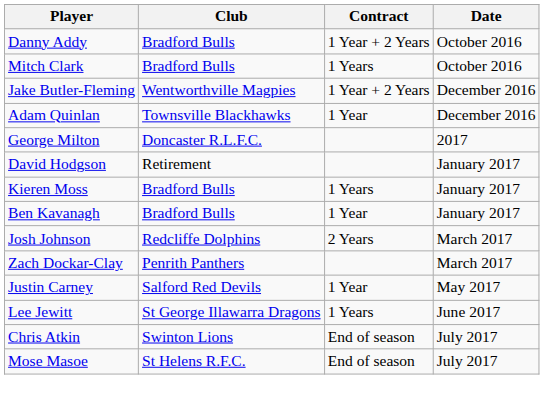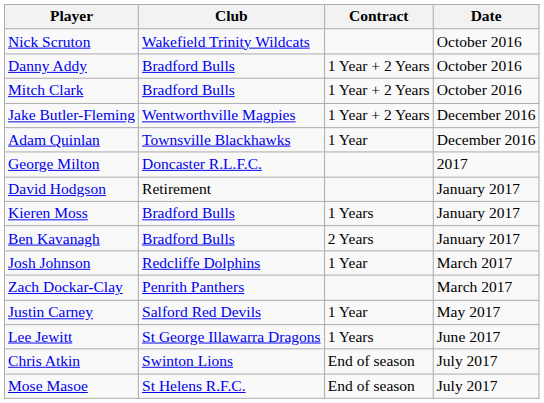 <table class="wikitable">
 <tr>
 <th>Player</th>
 <th>Club</th>
 <th>Contract</th>
 <th>Date</th>
+</tr>
+<tr>
+<td> <a href='#'>Nick Scruton</a></td>
+<td> <a href='#'>Wakefield Trinity Wildcats</a></td>
+<td></td>
+<td>October 2016</td>
 </tr>
 <tr>
 <td> <a href='#'>Danny Addy</a></td>
 <td> <a href='#'>Bradford Bulls</a></td>
 <td>1 Year + 2 Years</td>
 <td>October 2016</td>
 </tr>
 <tr>
 <td> <a href='#'>Mitch Clark</a></td>
 <td> <a href='#'>Bradford Bulls</a></td>
-<td>1  Years</td>
+<td>1 Year + 2 Years</td>
 <td>October 2016</td>
 </tr>
 <tr>
 <td> <a href='#'>Jake Butler-Fleming</a></td>
 <td><a href='#'>Wentworthville Magpies</a></td>
 <td>1 Year + 2 Years</td>
 <td>December 2016</td>
 </tr>
 <tr>
 <td> <a href='#'>Adam Quinlan</a></td>
 <td><a href='#'>Townsville Blackhawks</a></td>
 <td>1 Year</td>
 <td>December 2016</td>
 </tr>
 <tr>
 <td> <a href='#'>George Milton</a></td>
 <td> <a href='#'>Doncaster R.L.F.C.</a></td>
 <td></td>
 <td>2017</td>
 </tr>
 <tr>
 <td> <a href='#'>David Hodgson</a></td>
 <td>Retirement</td>
 <td></td>
 <td>January 2017</td>
 </tr>
 <tr>
 <td> <a href='#'>Kieren Moss</a></td>
 <td> <a href='#'>Bradford Bulls</a></td>
 <td>1  Years</td>
 <td>January 2017</td>
 </tr>
 <tr>
 <td> <a href='#'>Ben Kavanagh</a></td>
 <td> <a href='#'>Bradford Bulls</a></td>
-<td>1 Year</td>
+<td>2 Years</td>
 <td>January 2017</td>
 </tr>
 <tr>
 <td> <a href='#'>Josh Johnson</a></td>
 <td> <a href='#'>Redcliffe Dolphins</a></td>
-<td>2 Years</td>
+<td>1 Year</td>
 <td>March 2017</td>
 </tr>
 <tr>
 <td> <a href='#'>Zach Dockar-Clay</a></td>
 <td> <a href='#'>Penrith Panthers</a></td>
 <td></td>
 <td>March 2017</td>
 </tr>
 <tr>
 <td> <a href='#'>Justin Carney</a></td>
 <td> <a href='#'>Salford Red Devils</a></td>
 <td>1 Year</td>
 <td>May 2017</td>
 </tr>
 <tr>
 <td> <a href='#'>Lee Jewitt</a></td>
 <td> <a href='#'>St George Illawarra Dragons</a></td>
 <td>1  Years</td>
 <td>June 2017</td>
 </tr>
 <tr>
 <td> <a href='#'>Chris Atkin</a></td>
 <td> <a href='#'>Swinton Lions</a></td>
 <td>End of season</td>
 <td>July 2017</td>
 </tr>
 <tr>
 <td> <a href='#'>Mose Masoe</a></td>
 <td> <a href='#'>St Helens R.F.C.</a></td>
 <td>End of season</td>
 <td>July 2017</td>
 </tr>
 </table>
